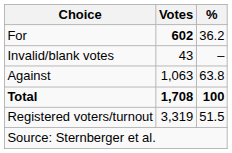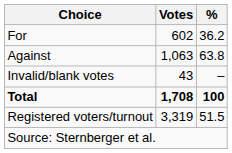 <table class=wikitable style=text-align:right>
 <tr>
 <th>Choice</th>
 <th>Votes</th>
 <th>%</th>
 </tr>
 <tr>
 <td align=left>For</td>
-<td><strong>602</strong></td>
+<td>602</td>
 <td>36.2</td>
+</tr>
+<tr>
+<td align=left>Against</td>
+<td>1,063</td>
+<td>63.8</td>
 </tr>
 <tr>
 <td align=left>Invalid/blank votes</td>
 <td>43</td>
 <td>–</td>
-</tr>
-<tr>
-<td align=left>Against</td>
-<td>1,063</td>
-<td>63.8</td>
 </tr>
 <tr>
 <td align=left><strong>Total</strong></td>
 <td><strong>1,708</strong></td>
 <td><strong>100</strong></td>
 </tr>
 <tr>
 <td align=left>Registered voters/turnout</td>
 <td>3,319</td>
 <td>51.5</td>
 </tr>
 <tr>
 <td align=left colspan=3>Source: Sternberger et al.</td>
 </tr>
 </table>
